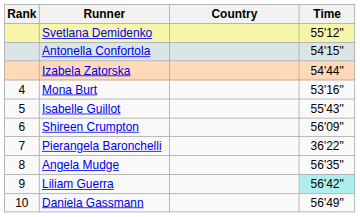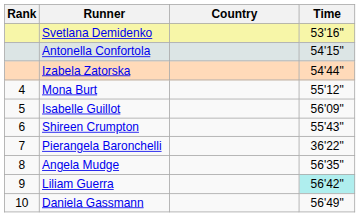 <table class="wikitable" style="text-align:center; font-size: 90%; border: gray solid 1px;border-collapse:collapse;">
 <tr bgcolor="#E4E4E4">
 <th style="border-bottom:1px solid #AAAAAA" width=10>Rank</th>
 <th style="border-bottom:1px solid #AAAAAA" width=150>Runner</th>
 <th style="border-bottom:1px solid #AAAAAA" width=150>Country</th>
 <th style="border-bottom:1px solid #AAAAAA" width=60>Time</th>
 </tr>
 <tr bgcolor=F7F6A8>
 <td></td>
 <td align=left><a href='#'>Svetlana Demidenko</a></td>
 <td align=left></td>
-<td>55'12"</td>
+<td>53'16"</td>
 </tr>
 <tr bgcolor=DCE5E5>
 <td></td>
 <td align=left><a href='#'>Antonella Confortola</a></td>
 <td align=left></td>
 <td>54'15"</td>
 </tr>
 <tr bgcolor=FFDAB9>
 <td></td>
 <td align=left><a href='#'>Izabela Zatorska</a></td>
 <td align=left></td>
 <td>54'44"</td>
 </tr>
 <tr>
 <td>4</td>
 <td align=left><a href='#'>Mona Burt</a></td>
 <td align=left></td>
-<td>53'16"</td>
+<td>55'12"</td>
 </tr>
 <tr>
 <td>5</td>
 <td align=left><a href='#'>Isabelle Guillot</a></td>
 <td align=left></td>
-<td>55'43"</td>
+<td>56'09"</td>
 </tr>
 <tr>
 <td>6</td>
 <td align=left><a href='#'>Shireen Crumpton</a></td>
 <td align=left></td>
-<td>56'09"</td>
+<td>55'43"</td>
 </tr>
 <tr>
 <td>7</td>
 <td align=left><a href='#'>Pierangela Baronchelli</a></td>
 <td align=left></td>
 <td>36'22"</td>
 </tr>
 <tr>
 <td>8</td>
 <td align=left><a href='#'>Angela Mudge</a></td>
 <td align=left></td>
 <td>56'35"</td>
 </tr>
 <tr>
 <td>9</td>
 <td align=left><a href='#'>Liliam Guerra</a></td>
 <td align=left></td>
 <td style="background: paleturquoise;">56'42"</td>
 </tr>
 <tr>
 <td>10</td>
 <td align=left><a href='#'>Daniela Gassmann</a></td>
 <td align=left></td>
 <td>56'49"</td>
 </tr>
 </table>
